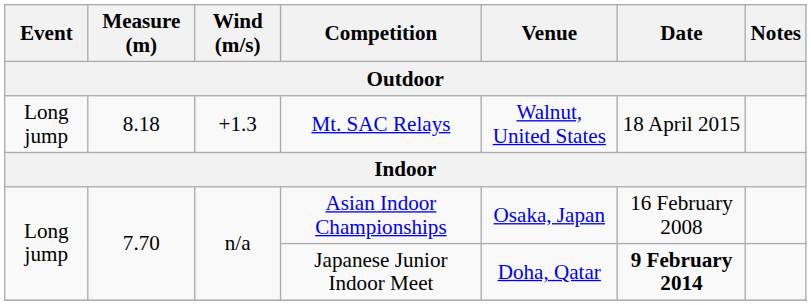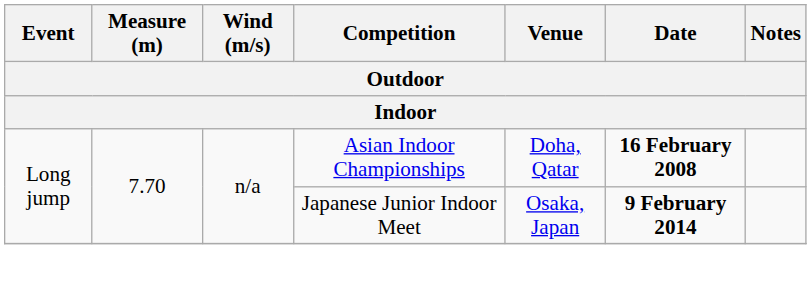 <table class="wikitable" style=text-align:center>
 <tr>
 <th>Event</th>
 <th>Measure (m)</th>
 <th>Wind (m/s)</th>
 <th>Competition</th>
 <th>Venue</th>
 <th>Date</th>
 <th>Notes</th>
 </tr>
 <tr>
 <th colspan="7">Outdoor</th>
 </tr>
 <tr>
-<td>Long jump</td>
-<td>8.18</td>
-<td>+1.3</td>
-<td><a href='#'>Mt. SAC Relays</a></td>
-<td><a href='#'>Walnut, United States</a></td>
-<td>18 April 2015</td>
-<td></td>
-</tr>
-<tr>
 <th colspan="7">Indoor</th>
 </tr>
 <tr>
 <td rowspan=2>Long jump</td>
 <td rowspan=2>7.70</td>
 <td rowspan=2>n/a</td>
 <td><a href='#'>Asian Indoor Championships</a></td>
-<td><a href='#'>Osaka, Japan</a></td>
-<td>16 February 2008</td>
+<td><a href='#'>Doha, Qatar</a></td>
+<td><strong>16 February 2008</strong></td>
 <td></td>
 </tr>
 <tr>
 <td>Japanese Junior Indoor Meet</td>
-<td><a href='#'>Doha, Qatar</a></td>
+<td><a href='#'>Osaka, Japan</a></td>
 <td><strong>9 February 2014</strong></td>
 <td></td>
 </tr>
 <tr>
 </tr>
 </table>
